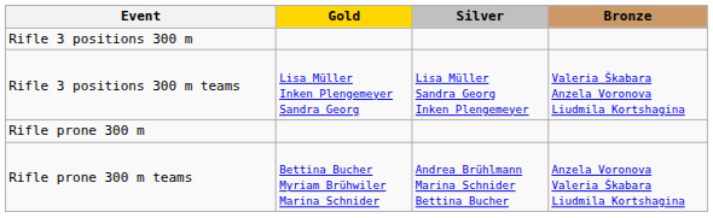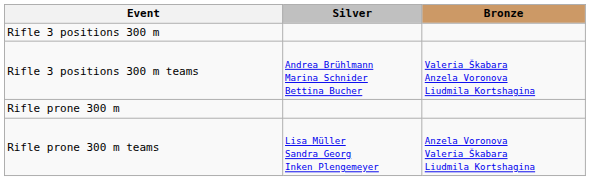 <table class="wikitable" width=70% style="font-size:90%; text-align:left;">
 <tr align=center>
 <th>Event</th>
-<td bgcolor=gold><strong>Gold</strong></td>
 <td bgcolor=silver><strong>Silver</strong></td>
 <td bgcolor=cc9966><strong>Bronze</strong></td>
 </tr>
 <tr>
 <td>Rifle 3 positions 300 m</td>
 <td></td>
 <td></td>
-<td></td>
 </tr>
 <tr>
 <td>Rifle 3 positions 300 m teams</td>
-<td><br><small><a href='#'>Lisa Müller</a><br><a href='#'>Inken Plengemeyer</a><br><a href='#'>Sandra Georg</a></small></td>
-<td><br><small><a href='#'>Lisa Müller</a><br><a href='#'>Sandra Georg</a><br><a href='#'>Inken Plengemeyer</a></small></td>
+<td><br><small><a href='#'>Andrea Brühlmann</a><br><a href='#'>Marina Schnider</a><br><a href='#'>Bettina Bucher</a></small></td>
 <td><br><small><a href='#'>Valeria Škabara</a><br><a href='#'>Anzela Voronova</a><br><a href='#'>Liudmila Kortshagina</a></small></td>
 </tr>
 <tr>
 <td>Rifle prone 300 m</td>
 <td></td>
 <td></td>
-<td></td>
 </tr>
 <tr>
 <td>Rifle prone 300 m teams</td>
-<td><br><small><a href='#'>Bettina Bucher</a><br><a href='#'>Myriam Brühwiler</a><br><a href='#'>Marina Schnider</a></small></td>
-<td><br><small><a href='#'>Andrea Brühlmann</a><br><a href='#'>Marina Schnider</a><br><a href='#'>Bettina Bucher</a></small></td>
+<td><br><small><a href='#'>Lisa Müller</a><br><a href='#'>Sandra Georg</a><br><a href='#'>Inken Plengemeyer</a></small></td>
 <td><br><small><a href='#'>Anzela Voronova</a><br><a href='#'>Valeria Škabara</a><br><a href='#'>Liudmila Kortshagina</a></small></td>
 </tr>
 </table>
